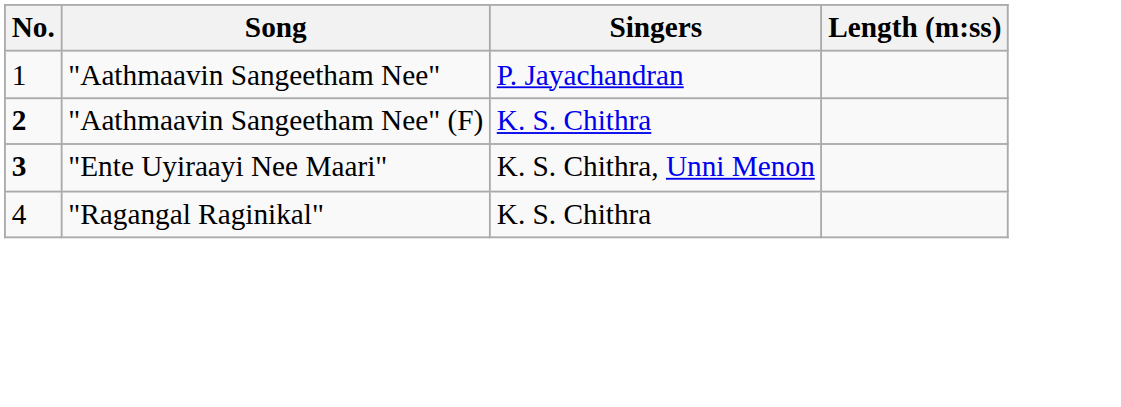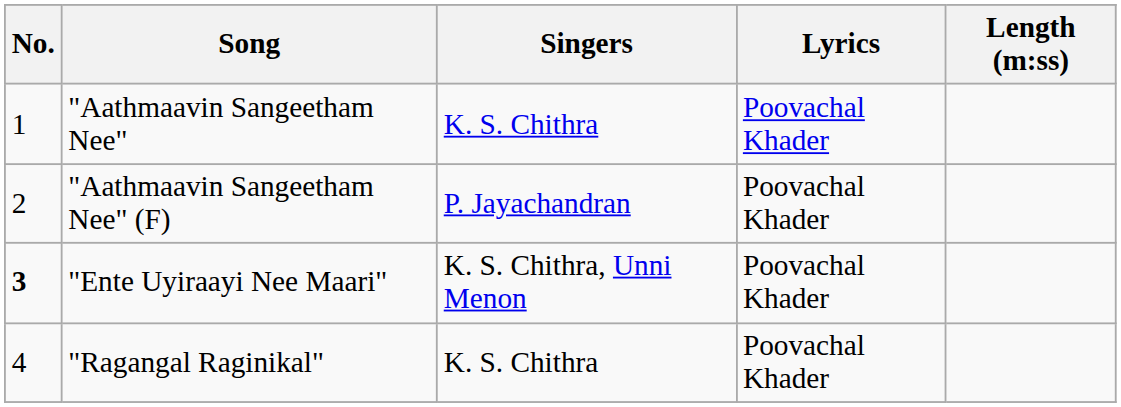 <table class="wikitable">
 <tr>
 <th>No.</th>
 <th>Song</th>
 <th>Singers</th>
+<th>Lyrics</th>
 <th>Length (m:ss)</th>
 </tr>
 <tr>
 <td>1</td>
 <td>"Aathmaavin Sangeetham Nee"</td>
-<td><a href='#'>P. Jayachandran</a></td>
+<td><a href='#'>K. S. Chithra</a></td>
+<td><a href='#'>Poovachal Khader</a></td>
 <td></td>
 </tr>
 <tr>
-<td><strong>2</strong></td>
+<td>2</td>
 <td>"Aathmaavin Sangeetham Nee" (F)</td>
-<td><a href='#'>K. S. Chithra</a></td>
+<td><a href='#'>P. Jayachandran</a></td>
+<td>Poovachal Khader</td>
 <td></td>
 </tr>
 <tr>
 <td><strong>3</strong></td>
 <td>"Ente Uyiraayi Nee Maari"</td>
 <td>K. S. Chithra, <a href='#'>Unni Menon</a></td>
+<td>Poovachal Khader</td>
 <td></td>
 </tr>
 <tr>
 <td>4</td>
 <td>"Ragangal Raginikal"</td>
 <td>K. S. Chithra</td>
+<td>Poovachal Khader</td>
 <td></td>
 </tr>
 </table>
